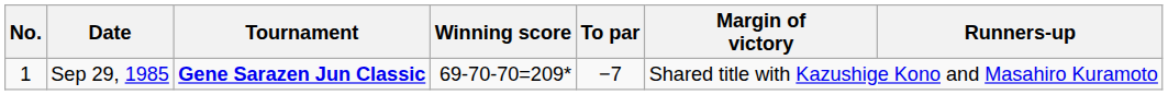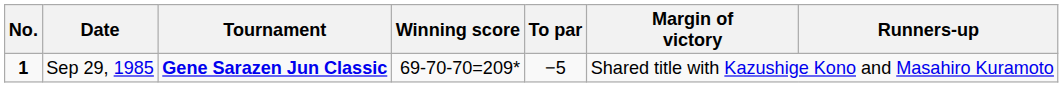 <table class="wikitable" style="font-size:95%;">
 <tr>
 <th>No.</th>
 <th>Date</th>
 <th>Tournament</th>
 <th>Winning score</th>
 <th>To par</th>
 <th>Margin of<br>victory</th>
 <th>Runners-up</th>
 </tr>
 <tr>
-<td align=center>1</td>
+<td align=center><strong>1</strong></td>
 <td align=right>Sep 29, <a href='#'>1985</a></td>
 <td><strong><a href='#'>Gene Sarazen Jun Classic</a></strong></td>
 <td align=right>69-70-70=209*</td>
-<td align=center>−7</td>
+<td align=center>−5</td>
 <td colspan=2 align=center>Shared title with  <a href='#'>Kazushige Kono</a> and  <a href='#'>Masahiro Kuramoto</a></td>
 </tr>
 </table>
